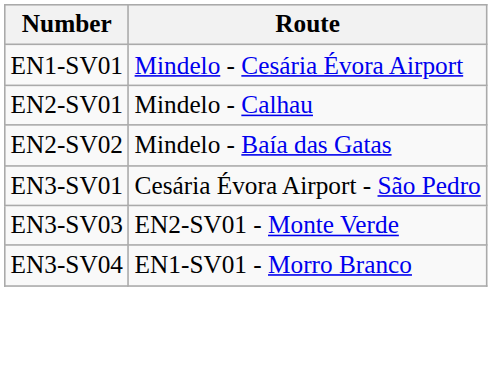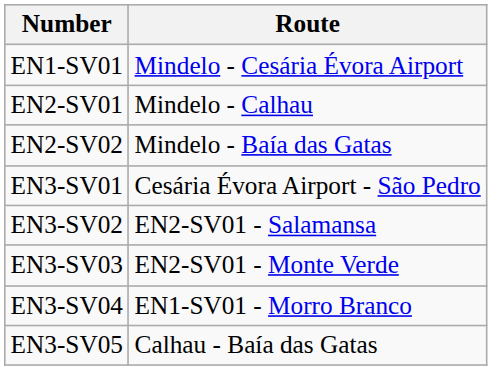 <table class="wikitable">
 <tr>
 <th>Number</th>
 <th>Route</th>
 </tr>
 <tr>
 <td>EN1-SV01</td>
 <td><a href='#'>Mindelo</a> - <a href='#'>Cesária Évora Airport</a></td>
 </tr>
 <tr>
 <td>EN2-SV01</td>
 <td>Mindelo - <a href='#'>Calhau</a></td>
 </tr>
 <tr>
 <td>EN2-SV02</td>
 <td>Mindelo - <a href='#'>Baía das Gatas</a></td>
 </tr>
 <tr>
 <td>EN3-SV01</td>
 <td>Cesária Évora Airport - <a href='#'>São Pedro</a></td>
 </tr>
 <tr>
+<td>EN3-SV02</td>
+<td>EN2-SV01 - <a href='#'>Salamansa</a></td>
+</tr>
+<tr>
 <td>EN3-SV03</td>
 <td>EN2-SV01 - <a href='#'>Monte Verde</a></td>
 </tr>
 <tr>
 <td>EN3-SV04</td>
 <td>EN1-SV01 - <a href='#'>Morro Branco</a></td>
 </tr>
+<tr>
+<td>EN3-SV05</td>
+<td>Calhau - Baía das Gatas</td>
+</tr>
 </table>
